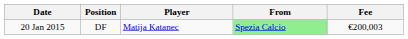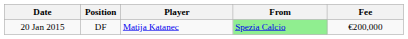 <table class="wikitable" style="font-size: 95%; text-align: center;">
 <tr>
 <th width=120>Date</th>
 <th width=60>Position</th>
 <th width=180>Player</th>
 <th width=150>From</th>
 <th width=120>Fee</th>
 </tr>
 <tr>
 <td>20 Jan 2015</td>
 <td>DF</td>
 <td style="text-align:left;"> <a href='#'>Matija Katanec</a></td>
 <td style="background: lightgreen; text-align:left;"> <a href='#'>Spezia Calcio</a></td>
-<td>€200,003</td>
+<td>€200,000</td>
 </tr>
 </table>
